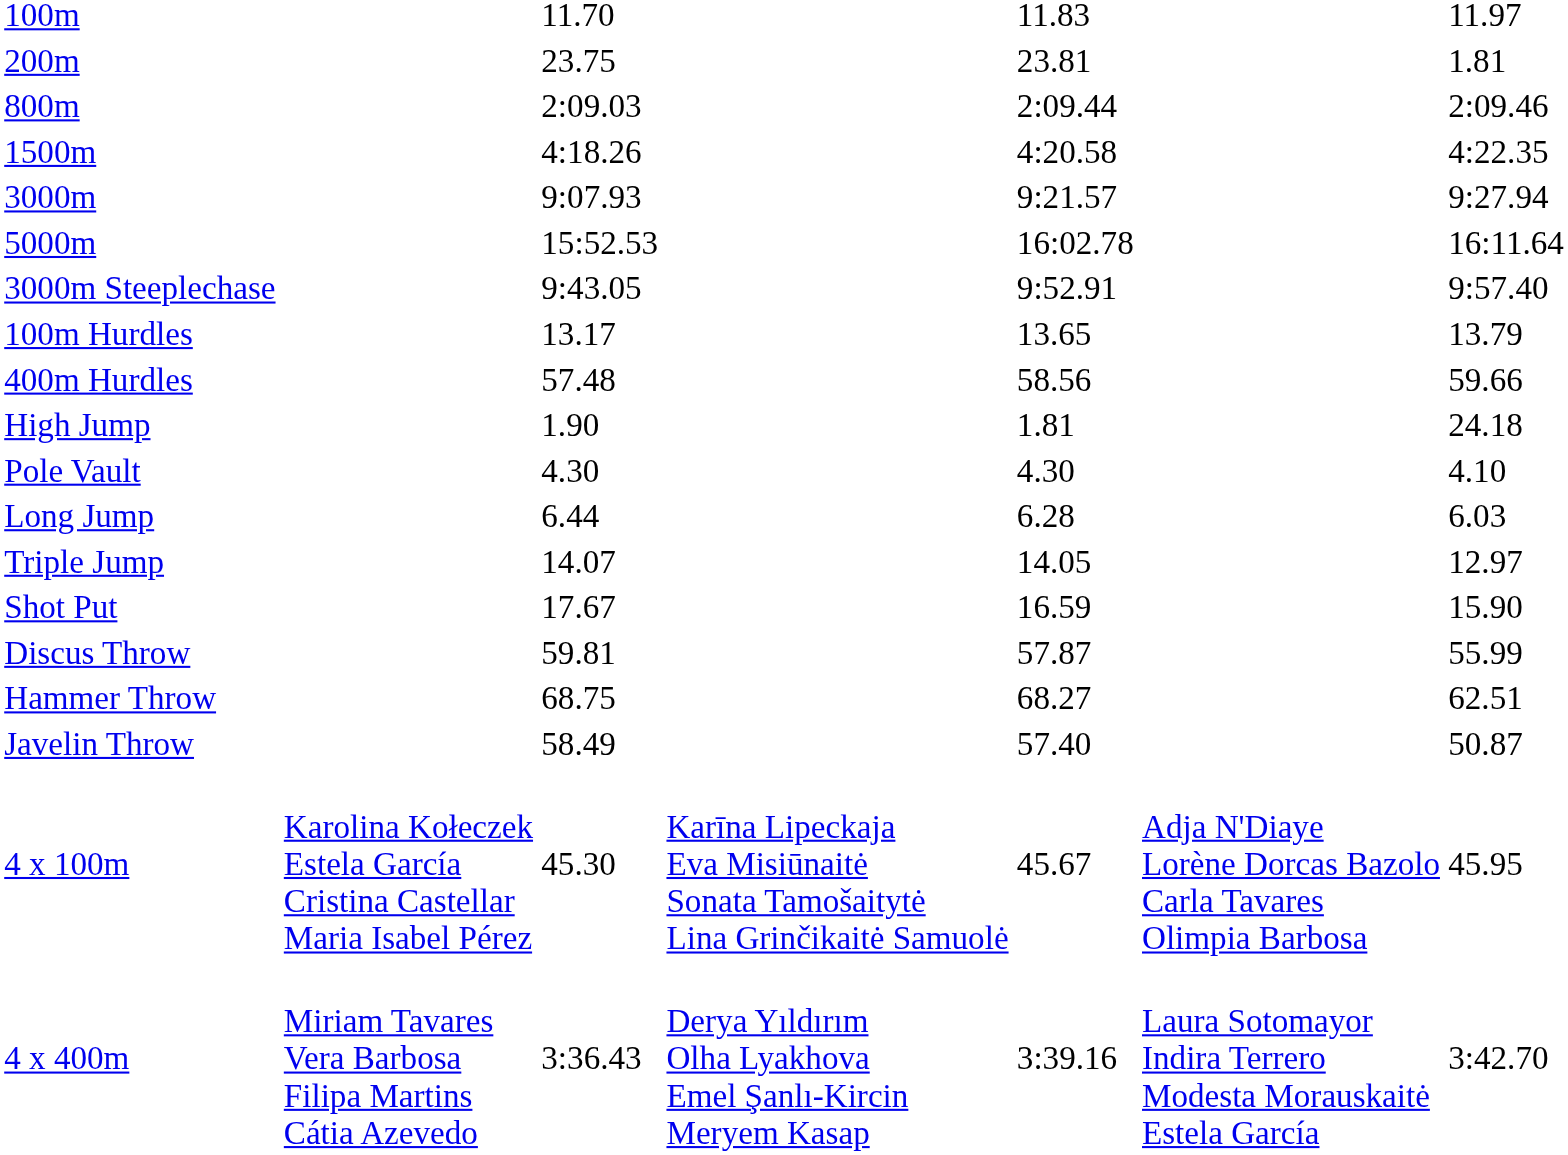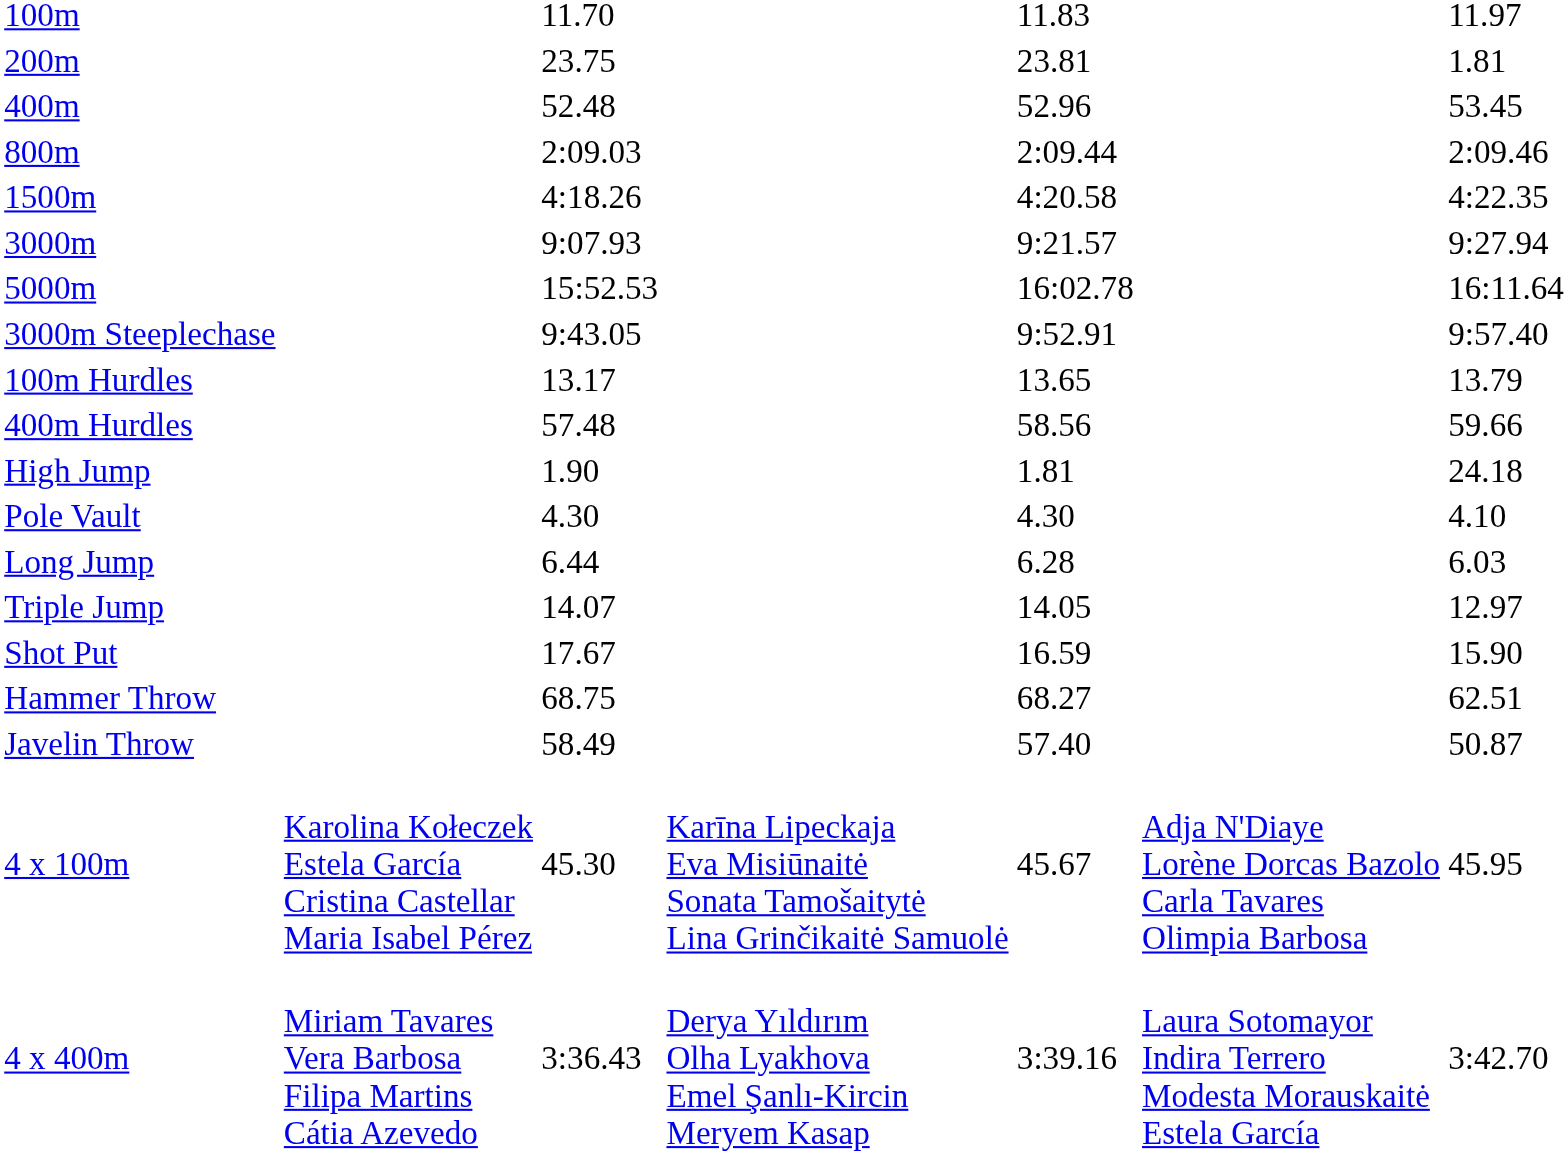 <table>
 <tr>
 <td><a href='#'>100m</a></td>
 <td></td>
 <td>11.70</td>
 <td></td>
 <td>11.83</td>
 <td></td>
 <td>11.97</td>
 </tr>
 <tr>
 <td><a href='#'>200m</a></td>
 <td></td>
 <td>23.75</td>
 <td></td>
 <td>23.81</td>
 <td></td>
 <td>1.81</td>
+</tr>
+<tr>
+<td><a href='#'>400m</a></td>
+<td></td>
+<td>52.48</td>
+<td></td>
+<td>52.96</td>
+<td></td>
+<td>53.45</td>
 </tr>
 <tr>
 <td><a href='#'>800m</a></td>
 <td></td>
 <td>2:09.03</td>
 <td></td>
 <td>2:09.44</td>
 <td></td>
 <td>2:09.46</td>
 </tr>
 <tr>
 <td><a href='#'>1500m</a></td>
 <td></td>
 <td>4:18.26</td>
 <td></td>
 <td>4:20.58</td>
 <td></td>
 <td>4:22.35</td>
 </tr>
 <tr>
 <td><a href='#'>3000m</a></td>
 <td></td>
 <td>9:07.93</td>
 <td></td>
 <td>9:21.57</td>
 <td></td>
 <td>9:27.94</td>
 </tr>
 <tr>
 <td><a href='#'>5000m</a></td>
 <td></td>
 <td>15:52.53</td>
 <td></td>
 <td>16:02.78</td>
 <td></td>
 <td>16:11.64</td>
 </tr>
 <tr>
 <td><a href='#'>3000m Steeplechase</a></td>
 <td></td>
 <td>9:43.05</td>
 <td></td>
 <td>9:52.91</td>
 <td></td>
 <td>9:57.40</td>
 </tr>
 <tr>
 <td><a href='#'>100m Hurdles</a></td>
 <td></td>
 <td>13.17</td>
 <td></td>
 <td>13.65</td>
 <td></td>
 <td>13.79</td>
 </tr>
 <tr>
 <td><a href='#'>400m Hurdles</a></td>
 <td></td>
 <td>57.48</td>
 <td></td>
 <td>58.56</td>
 <td></td>
 <td>59.66</td>
 </tr>
 <tr>
 <td><a href='#'>High Jump</a></td>
 <td></td>
 <td>1.90</td>
 <td></td>
 <td>1.81</td>
 <td></td>
 <td>24.18</td>
 </tr>
 <tr>
 <td><a href='#'>Pole Vault</a></td>
 <td></td>
 <td>4.30</td>
 <td></td>
 <td>4.30</td>
 <td></td>
 <td>4.10</td>
 </tr>
 <tr>
 <td><a href='#'>Long Jump</a></td>
 <td></td>
 <td>6.44</td>
 <td></td>
 <td>6.28</td>
 <td></td>
 <td>6.03</td>
 </tr>
 <tr>
 <td><a href='#'>Triple Jump</a></td>
 <td></td>
 <td>14.07</td>
 <td></td>
 <td>14.05</td>
 <td></td>
 <td>12.97</td>
 </tr>
 <tr>
 <td><a href='#'>Shot Put</a></td>
 <td></td>
 <td>17.67</td>
 <td></td>
 <td>16.59</td>
 <td></td>
 <td>15.90</td>
 </tr>
 <tr>
-<td><a href='#'>Discus Throw</a></td>
-<td></td>
-<td>59.81</td>
-<td></td>
-<td>57.87</td>
-<td></td>
-<td>55.99</td>
-</tr>
-<tr>
 <td><a href='#'>Hammer Throw</a></td>
 <td></td>
 <td>68.75</td>
 <td></td>
 <td>68.27</td>
 <td></td>
 <td>62.51</td>
 </tr>
 <tr>
 <td><a href='#'>Javelin Throw</a></td>
 <td></td>
 <td>58.49</td>
 <td></td>
 <td>57.40</td>
 <td></td>
 <td>50.87</td>
 </tr>
 <tr>
 <td><a href='#'>4 x 100m</a></td>
 <td><br><a href='#'>Karolina Kołeczek</a><br><a href='#'>Estela García</a><br><a href='#'>Cristina Castellar</a><br><a href='#'>Maria Isabel Pérez</a></td>
 <td>45.30</td>
 <td><br><a href='#'>Karīna Lipeckaja</a><br><a href='#'>Eva Misiūnaitė</a><br><a href='#'>Sonata Tamošaitytė</a><br><a href='#'>Lina Grinčikaitė Samuolė</a></td>
 <td>45.67</td>
 <td><br><a href='#'>Adja N'Diaye</a><br><a href='#'>Lorène Dorcas Bazolo</a><br><a href='#'>Carla Tavares</a><br><a href='#'>Olimpia Barbosa</a></td>
 <td>45.95</td>
 </tr>
 <tr>
 <td><a href='#'>4 x 400m</a></td>
 <td><br><a href='#'>Miriam Tavares</a><br><a href='#'>Vera Barbosa</a><br><a href='#'>Filipa Martins</a><br><a href='#'>Cátia Azevedo</a></td>
 <td>3:36.43</td>
 <td><br><a href='#'>Derya Yıldırım</a><br><a href='#'>Olha Lyakhova</a><br><a href='#'>Emel Şanlı-Kircin</a><br><a href='#'>Meryem Kasap</a></td>
 <td>3:39.16</td>
 <td><br><a href='#'>Laura Sotomayor</a><br><a href='#'>Indira Terrero</a><br><a href='#'>Modesta Morauskaitė</a><br><a href='#'>Estela García</a></td>
 <td>3:42.70</td>
 </tr>
 </table>
